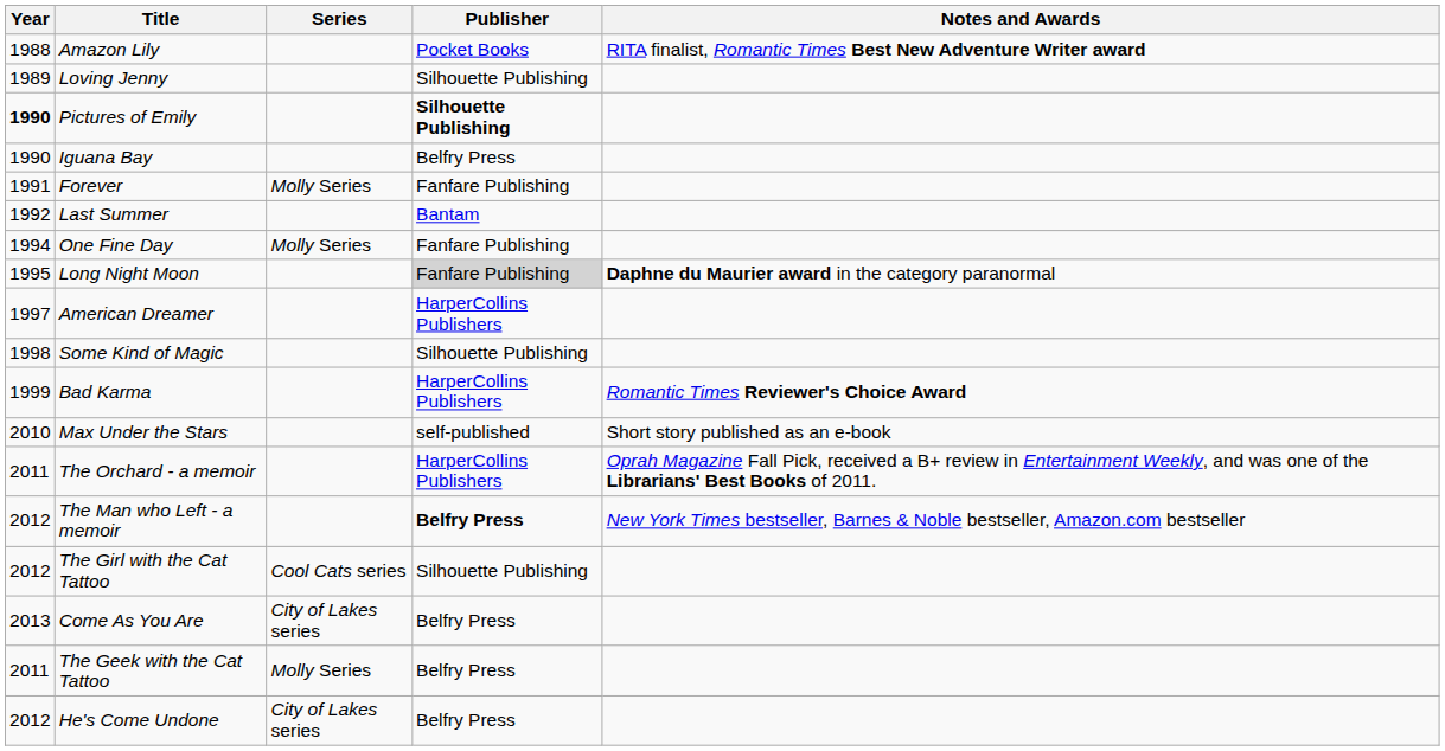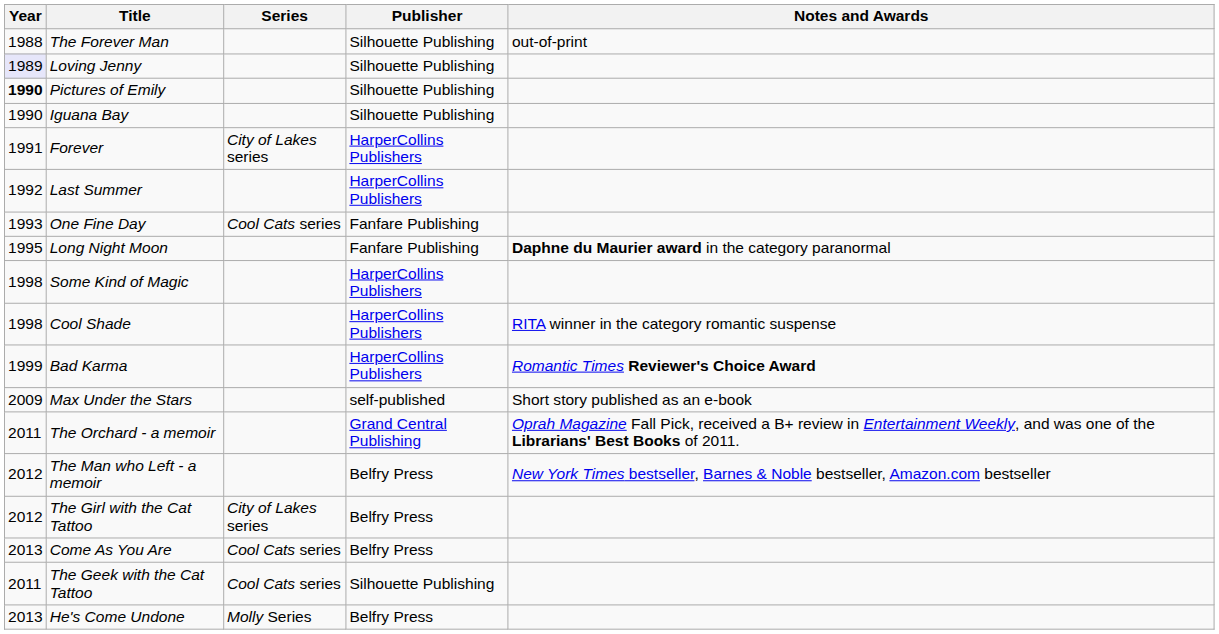 <table class="wikitable sortable">
 <tr>
 <th>Year</th>
 <th>Title</th>
 <th>Series</th>
 <th>Publisher</th>
 <th>Notes and Awards</th>
 </tr>
 <tr>
 <td>1988</td>
-<td><em>Amazon Lily</em></td>
+<td><em>The Forever Man</em></td>
 <td></td>
-<td><a href='#'>Pocket Books</a></td>
-<td><a href='#'>RITA</a> finalist, <em><a href='#'>Romantic Times</a></em> <strong>Best New Adventure Writer award</strong></td>
+<td>Silhouette Publishing</td>
+<td>out-of-print</td>
 </tr>
 <tr>
-<td>1989</td>
+<td style="background: lavender;">1989</td>
 <td><em>Loving Jenny</em></td>
 <td></td>
 <td>Silhouette Publishing</td>
 <td></td>
 </tr>
 <tr>
 <td><strong>1990</strong></td>
 <td><em>Pictures of Emily</em></td>
 <td></td>
-<td><strong>Silhouette Publishing</strong></td>
+<td>Silhouette Publishing</td>
 <td></td>
 </tr>
 <tr>
 <td>1990</td>
 <td><em>Iguana Bay</em></td>
 <td></td>
-<td>Belfry Press</td>
+<td>Silhouette Publishing</td>
 <td></td>
 </tr>
 <tr>
 <td>1991</td>
 <td><em>Forever</em></td>
-<td><em>Molly</em> Series</td>
-<td>Fanfare Publishing</td>
+<td><em>City of Lakes</em> series</td>
+<td><a href='#'>HarperCollins Publishers</a></td>
 <td></td>
 </tr>
 <tr>
 <td>1992</td>
 <td><em>Last Summer</em></td>
 <td></td>
-<td><a href='#'>Bantam</a></td>
+<td><a href='#'>HarperCollins Publishers</a></td>
 <td></td>
 </tr>
 <tr>
-<td>1994</td>
+<td>1993</td>
 <td><em>One Fine Day</em></td>
-<td><em>Molly</em> Series</td>
+<td><em>Cool Cats</em> series</td>
 <td>Fanfare Publishing</td>
 <td></td>
 </tr>
 <tr>
 <td>1995</td>
 <td><em>Long Night Moon</em></td>
 <td></td>
-<td style="background: lightgrey;">Fanfare Publishing</td>
+<td>Fanfare Publishing</td>
 <td><strong>Daphne du Maurier award</strong> in the category paranormal</td>
 </tr>
 <tr>
-<td>1997</td>
-<td><em>American Dreamer</em></td>
+<td>1998</td>
+<td><em>Some Kind of Magic</em></td>
 <td></td>
 <td><a href='#'>HarperCollins Publishers</a></td>
 <td></td>
 </tr>
 <tr>
 <td>1998</td>
-<td><em>Some Kind of Magic</em></td>
+<td><em>Cool Shade</em></td>
 <td></td>
-<td>Silhouette Publishing</td>
-<td></td>
+<td><a href='#'>HarperCollins Publishers</a></td>
+<td><a href='#'>RITA</a> winner in the category romantic suspense</td>
 </tr>
 <tr>
 <td>1999</td>
 <td><em>Bad Karma</em></td>
 <td></td>
 <td><a href='#'>HarperCollins Publishers</a></td>
 <td><em><a href='#'>Romantic Times</a></em> <strong>Reviewer's Choice Award</strong></td>
 </tr>
 <tr>
-<td>2010</td>
+<td>2009</td>
 <td><em>Max Under the Stars</em></td>
 <td></td>
 <td>self-published</td>
 <td>Short story published as an e-book</td>
 </tr>
 <tr>
 <td>2011</td>
 <td><em>The Orchard - a memoir</em></td>
 <td></td>
-<td><a href='#'>HarperCollins Publishers</a></td>
+<td><a href='#'>Grand Central Publishing</a></td>
 <td><a href='#'><em>Oprah Magazine</em></a> Fall Pick, received a B+ review in <em><a href='#'>Entertainment Weekly</a></em>, and was one of the <strong>Librarians' Best Books</strong> of 2011.</td>
 </tr>
 <tr>
 <td>2012</td>
 <td><em>The Man who Left - a memoir</em></td>
 <td></td>
-<td><strong>Belfry Press</strong></td>
+<td>Belfry Press</td>
 <td><a href='#'><em>New York Times</em> bestseller</a>, <a href='#'>Barnes & Noble</a> bestseller, <a href='#'>Amazon.com</a> bestseller</td>
 </tr>
 <tr>
 <td>2012</td>
 <td><em>The Girl with the Cat Tattoo</em></td>
+<td><em>City of Lakes</em> series</td>
+<td>Belfry Press</td>
+<td></td>
+</tr>
+<tr>
+<td>2013</td>
+<td><em>Come As You Are</em></td>
+<td><em>Cool Cats</em> series</td>
+<td>Belfry Press</td>
+<td></td>
+</tr>
+<tr>
+<td>2011</td>
+<td><em>The Geek with the Cat Tattoo</em></td>
 <td><em>Cool Cats</em> series</td>
 <td>Silhouette Publishing</td>
 <td></td>
 </tr>
 <tr>
 <td>2013</td>
-<td><em>Come As You Are</em></td>
-<td><em>City of Lakes</em> series</td>
-<td>Belfry Press</td>
-<td></td>
-</tr>
-<tr>
-<td>2011</td>
-<td><em>The Geek with the Cat Tattoo</em></td>
+<td><em>He's Come Undone</em></td>
 <td><em>Molly</em> Series</td>
 <td>Belfry Press</td>
 <td></td>
 </tr>
-<tr>
-<td>2012</td>
-<td><em>He's Come Undone</em></td>
-<td><em>City of Lakes</em> series</td>
-<td>Belfry Press</td>
-<td></td>
-</tr>
 </table>
